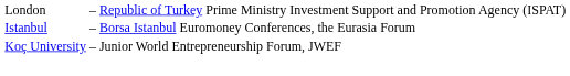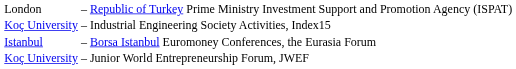 <table>
 <tr>
 <td>London</td>
 <td>– <a href='#'>Republic of Turkey</a> Prime Ministry Investment Support and Promotion Agency (ISPAT)</td>
+</tr>
+<tr>
+<td><a href='#'>Koç University</a></td>
+<td>– Industrial Engineering Society Activities, Index15</td>
 </tr>
 <tr>
 <td><a href='#'>Istanbul</a></td>
 <td>– <a href='#'>Borsa Istanbul</a> Euromoney Conferences, the Eurasia Forum</td>
 </tr>
 <tr>
 <td><a href='#'>Koç University</a></td>
 <td>– Junior World Entrepreneurship Forum, JWEF</td>
 </tr>
 </table>
